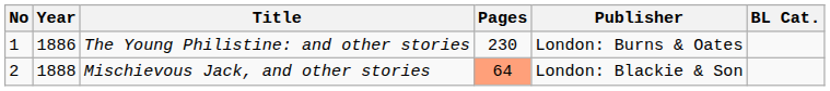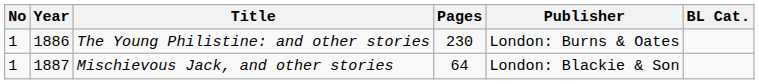 <table class="wikitable sortable">
 <tr>
 <th>No</th>
 <th>Year</th>
 <th>Title</th>
 <th>Pages</th>
 <th>Publisher</th>
 <th>BL Cat.</th>
 </tr>
 <tr>
 <td>1</td>
 <td style="text-align: center;">1886</td>
 <td><em>The Young Philistine: and other stories</em></td>
 <td style="text-align: center;">230</td>
 <td>London: Burns & Oates</td>
 <td></td>
 </tr>
 <tr>
-<td>2</td>
-<td style="text-align: center;">1888</td>
+<td>1</td>
+<td style="text-align: center;">1887</td>
 <td><em>Mischievous Jack, and other stories</em></td>
-<td style="background: lightsalmon; text-align: center;">64</td>
+<td style="text-align: center;">64</td>
 <td>London: Blackie & Son</td>
 <td></td>
 </tr>
 </table>
